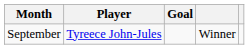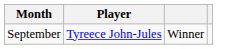 <table class="wikitable" style="text-align:left">
 <tr>
 <th>Month</th>
 <th>Player</th>
-<th>Goal</th>
 <th></th>
 <th></th>
 </tr>
 <tr>
 <td>September</td>
 <td> <a href='#'>Tyreece John-Jules</a></td>
-<td></td>
 <td>Winner</td>
 <td></td>
 </tr>
 </table>
